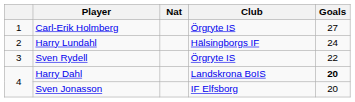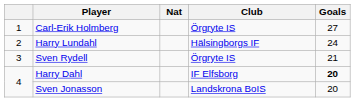 <table class="wikitable" style="text-align: center;">
 <tr>
 <th style="width: 40px;"></th>
 <th style="width: 200px;">Player</th>
 <th style="width: 40px;">Nat</th>
 <th style="width: 200px;">Club</th>
 <th style="width: 50px;">Goals</th>
 </tr>
 <tr>
 <td>1</td>
 <td style="text-align: left;"><a href='#'>Carl-Erik Holmberg</a></td>
 <td></td>
 <td style="text-align: left;"><a href='#'>Örgryte IS</a></td>
 <td>27</td>
 </tr>
 <tr>
 <td>2</td>
 <td style="text-align: left;"><a href='#'>Harry Lundahl</a></td>
 <td></td>
 <td style="text-align: left;"><a href='#'>Hälsingborgs IF</a></td>
 <td>24</td>
 </tr>
 <tr>
 <td>3</td>
 <td style="text-align: left;"><a href='#'>Sven Rydell</a></td>
 <td></td>
 <td style="text-align: left;"><a href='#'>Örgryte IS</a></td>
-<td>22</td>
+<td>21</td>
 </tr>
 <tr>
 <td rowspan="2">4</td>
 <td style="text-align: left;"><a href='#'>Harry Dahl</a></td>
 <td></td>
-<td style="text-align: left;"><a href='#'>Landskrona BoIS</a></td>
+<td style="text-align: left;"><a href='#'>IF Elfsborg</a></td>
 <td><strong>20</strong></td>
 </tr>
 <tr>
 <td style="text-align: left;"><a href='#'>Sven Jonasson</a></td>
 <td></td>
-<td style="text-align: left;"><a href='#'>IF Elfsborg</a></td>
+<td style="text-align: left;"><a href='#'>Landskrona BoIS</a></td>
 <td>20</td>
 </tr>
 </table>
